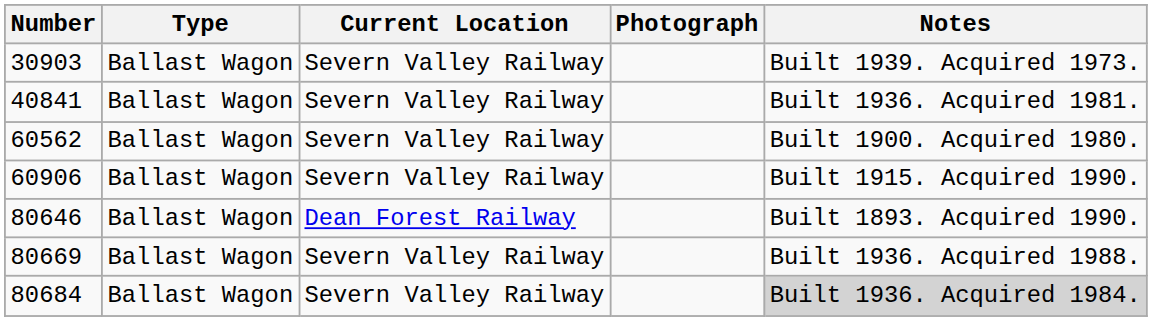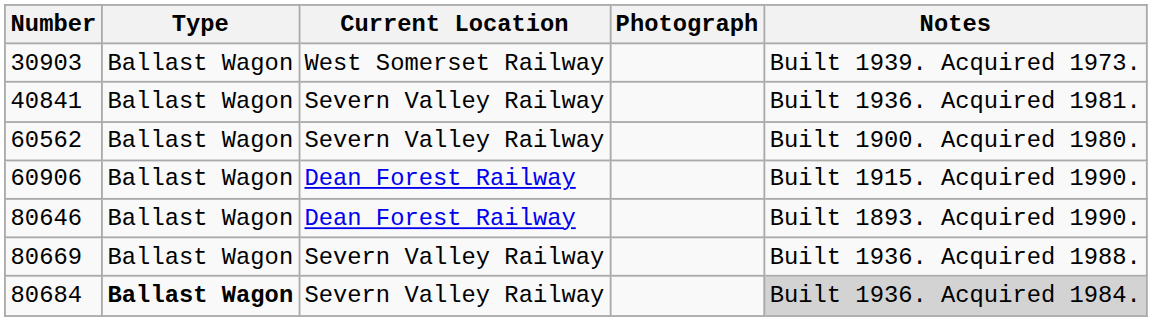 <table class="wikitable">
 <tr>
 <th>Number</th>
 <th>Type</th>
 <th>Current Location</th>
 <th>Photograph</th>
 <th>Notes</th>
 </tr>
 <tr>
 <td>30903</td>
 <td>Ballast Wagon</td>
-<td>Severn Valley Railway</td>
+<td>West Somerset Railway</td>
 <td></td>
 <td>Built 1939. Acquired 1973.</td>
 </tr>
 <tr>
 <td>40841</td>
 <td>Ballast Wagon</td>
 <td>Severn Valley Railway</td>
 <td></td>
 <td>Built 1936. Acquired 1981.</td>
 </tr>
 <tr>
 <td>60562</td>
 <td>Ballast Wagon</td>
 <td>Severn Valley Railway</td>
 <td></td>
 <td>Built 1900. Acquired 1980.</td>
 </tr>
 <tr>
 <td>60906</td>
 <td>Ballast Wagon</td>
-<td>Severn Valley Railway</td>
+<td><a href='#'>Dean Forest Railway</a></td>
 <td></td>
 <td>Built 1915. Acquired 1990.</td>
 </tr>
 <tr>
 <td>80646</td>
 <td>Ballast Wagon</td>
 <td><a href='#'>Dean Forest Railway</a></td>
 <td></td>
 <td>Built 1893. Acquired 1990.</td>
 </tr>
 <tr>
 <td>80669</td>
 <td>Ballast Wagon</td>
 <td>Severn Valley Railway</td>
 <td></td>
 <td>Built 1936. Acquired 1988.</td>
 </tr>
 <tr>
 <td>80684</td>
-<td>Ballast Wagon</td>
+<td><strong>Ballast Wagon</strong></td>
 <td>Severn Valley Railway</td>
 <td></td>
 <td style="background: lightgrey;">Built 1936. Acquired 1984.</td>
 </tr>
 </table>
